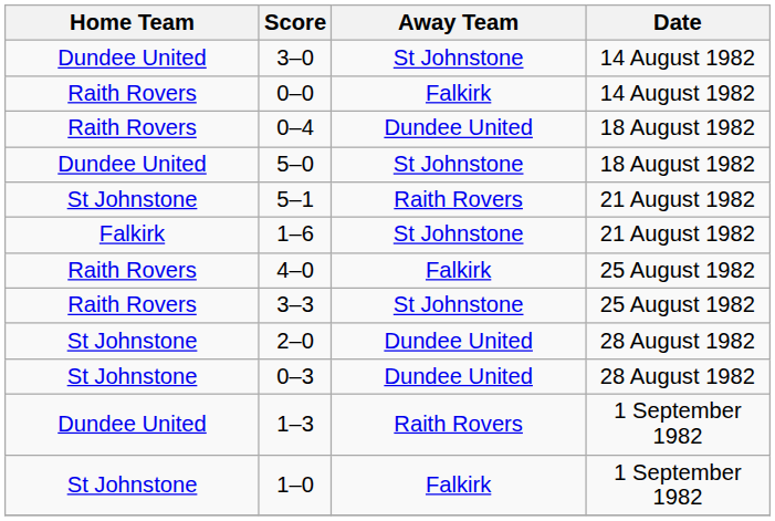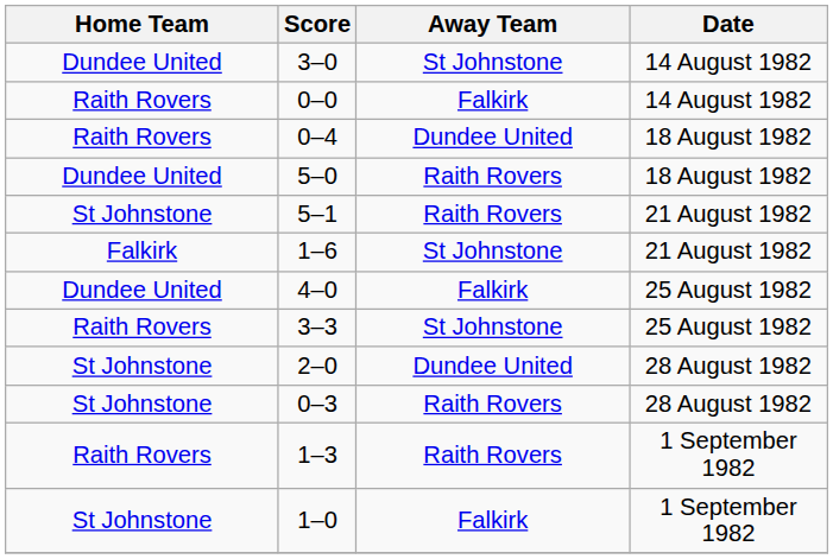 <table class="wikitable" style="text-align:center;">
 <tr>
 <th width=175>Home Team</th>
 <th width=20>Score</th>
 <th width=175>Away Team</th>
 <th width= 125>Date</th>
 </tr>
 <tr>
 <td><a href='#'>Dundee United</a></td>
 <td>3–0</td>
 <td><a href='#'>St Johnstone</a></td>
 <td>14 August 1982</td>
 </tr>
 <tr>
 <td><a href='#'>Raith Rovers</a></td>
 <td>0–0</td>
 <td><a href='#'>Falkirk</a></td>
 <td>14 August 1982</td>
 </tr>
 <tr>
 <td><a href='#'>Raith Rovers</a></td>
 <td>0–4</td>
 <td><a href='#'>Dundee United</a></td>
 <td>18 August 1982</td>
 </tr>
 <tr>
 <td><a href='#'>Dundee United</a></td>
 <td>5–0</td>
-<td><a href='#'>St Johnstone</a></td>
+<td><a href='#'>Raith Rovers</a></td>
 <td>18 August 1982</td>
 </tr>
 <tr>
 <td><a href='#'>St Johnstone</a></td>
 <td>5–1</td>
 <td><a href='#'>Raith Rovers</a></td>
 <td>21 August 1982</td>
 </tr>
 <tr>
 <td><a href='#'>Falkirk</a></td>
 <td>1–6</td>
 <td><a href='#'>St Johnstone</a></td>
 <td>21 August 1982</td>
 </tr>
 <tr>
-<td><a href='#'>Raith Rovers</a></td>
+<td><a href='#'>Dundee United</a></td>
 <td>4–0</td>
 <td><a href='#'>Falkirk</a></td>
 <td>25 August 1982</td>
 </tr>
 <tr>
 <td><a href='#'>Raith Rovers</a></td>
 <td>3–3</td>
 <td><a href='#'>St Johnstone</a></td>
 <td>25 August 1982</td>
 </tr>
 <tr>
 <td><a href='#'>St Johnstone</a></td>
 <td>2–0</td>
 <td><a href='#'>Dundee United</a></td>
 <td>28 August 1982</td>
 </tr>
 <tr>
 <td><a href='#'>St Johnstone</a></td>
 <td>0–3</td>
-<td><a href='#'>Dundee United</a></td>
+<td><a href='#'>Raith Rovers</a></td>
 <td>28 August 1982</td>
 </tr>
 <tr>
-<td><a href='#'>Dundee United</a></td>
+<td><a href='#'>Raith Rovers</a></td>
 <td>1–3</td>
 <td><a href='#'>Raith Rovers</a></td>
 <td>1 September 1982</td>
 </tr>
 <tr>
 <td><a href='#'>St Johnstone</a></td>
 <td>1–0</td>
 <td><a href='#'>Falkirk</a></td>
 <td>1 September 1982</td>
 </tr>
 <tr>
 </tr>
 </table>
